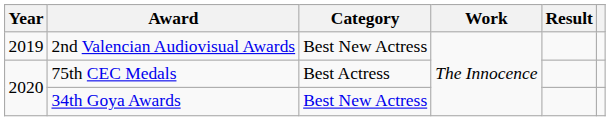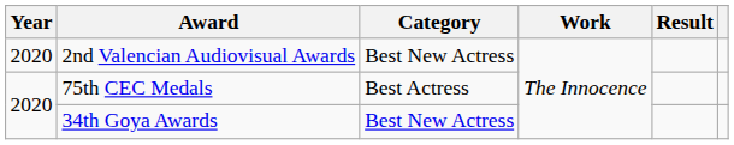 <table class="wikitable sortable plainrowheaders">
 <tr>
 <th>Year</th>
 <th>Award</th>
 <th>Category</th>
 <th>Work</th>
 <th>Result</th>
 <th scope="col" class="unsortable"></th>
 </tr>
 <tr>
-<td align = "center">2019</td>
+<td align = "center">2020</td>
 <td>2nd <a href='#'>Valencian Audiovisual Awards</a></td>
 <td>Best New Actress</td>
 <td rowspan = "3"><em>The Innocence</em></td>
 <td></td>
 <td align = "center"></td>
 </tr>
 <tr>
 <td align = "center" rowspan = "2">2020</td>
 <td>75th <a href='#'>CEC Medals</a></td>
 <td>Best Actress</td>
 <td></td>
 <td></td>
 </tr>
 <tr>
 <td><a href='#'>34th Goya Awards</a></td>
 <td><a href='#'>Best New Actress</a></td>
 <td></td>
 <td align = "center"></td>
 </tr>
 </table>
